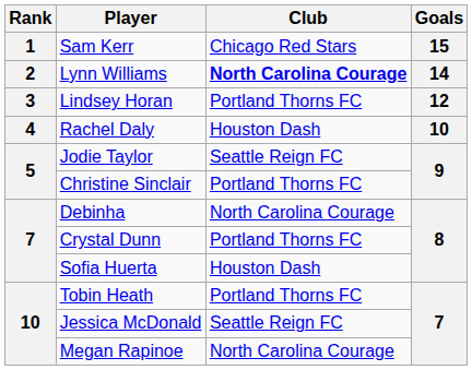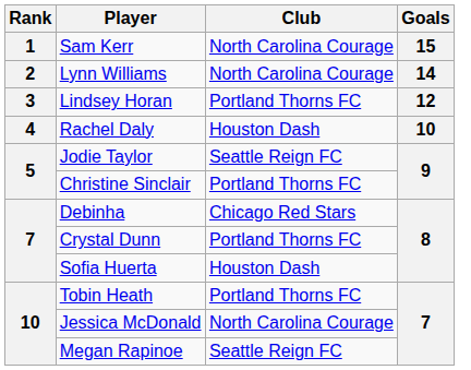 <table class="wikitable" style="text-align: left;">
 <tr>
 <th>Rank</th>
 <th>Player</th>
 <th>Club</th>
 <th>Goals</th>
 </tr>
 <tr>
 <th>1</th>
 <td> <a href='#'>Sam Kerr</a></td>
-<td><a href='#'>Chicago Red Stars</a></td>
+<td><a href='#'>North Carolina Courage</a></td>
 <th>15</th>
 </tr>
 <tr>
 <th>2</th>
 <td> <a href='#'>Lynn Williams</a></td>
-<td><strong><a href='#'>North Carolina Courage</a></strong></td>
+<td><a href='#'>North Carolina Courage</a></td>
 <th>14</th>
 </tr>
 <tr>
 <th>3</th>
 <td> <a href='#'>Lindsey Horan</a></td>
 <td><a href='#'>Portland Thorns FC</a></td>
 <th>12</th>
 </tr>
 <tr>
 <th>4</th>
 <td> <a href='#'>Rachel Daly</a></td>
 <td><a href='#'>Houston Dash</a></td>
 <th>10</th>
 </tr>
 <tr>
 <th rowspan=2>5</th>
 <td> <a href='#'>Jodie Taylor</a></td>
 <td><a href='#'>Seattle Reign FC</a></td>
 <th rowspan=2>9</th>
 </tr>
 <tr>
 <td> <a href='#'>Christine Sinclair</a></td>
 <td><a href='#'>Portland Thorns FC</a></td>
 </tr>
 <tr>
 <th rowspan=3>7</th>
 <td> <a href='#'>Debinha</a></td>
-<td><a href='#'>North Carolina Courage</a></td>
+<td><a href='#'>Chicago Red Stars</a></td>
 <th rowspan=3>8</th>
 </tr>
 <tr>
 <td> <a href='#'>Crystal Dunn</a></td>
 <td><a href='#'>Portland Thorns FC</a></td>
 </tr>
 <tr>
 <td> <a href='#'>Sofia Huerta</a></td>
 <td><a href='#'>Houston Dash</a></td>
 </tr>
 <tr>
 <th rowspan=3>10</th>
 <td> <a href='#'>Tobin Heath</a></td>
 <td><a href='#'>Portland Thorns FC</a></td>
 <th rowspan=3>7</th>
 </tr>
 <tr>
 <td> <a href='#'>Jessica McDonald</a></td>
-<td><a href='#'>Seattle Reign FC</a></td>
+<td><a href='#'>North Carolina Courage</a></td>
 </tr>
 <tr>
 <td> <a href='#'>Megan Rapinoe</a></td>
-<td><a href='#'>North Carolina Courage</a></td>
+<td><a href='#'>Seattle Reign FC</a></td>
 </tr>
 <tr>
 </tr>
 </table>
